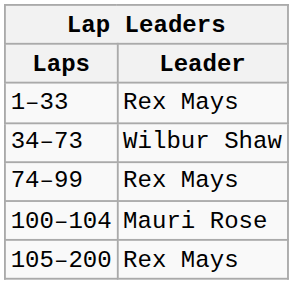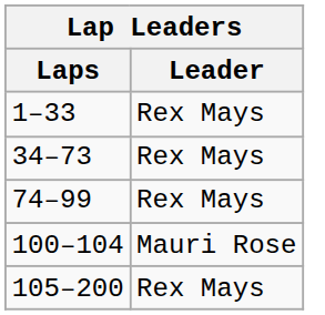 <table class="wikitable">
 <tr>
 <th colspan=2>Lap Leaders</th>
 </tr>
 <tr>
 <th>Laps</th>
 <th>Leader</th>
 </tr>
 <tr>
 <td>1–33</td>
 <td>Rex Mays</td>
 </tr>
 <tr>
 <td>34–73</td>
-<td>Wilbur Shaw</td>
+<td>Rex Mays</td>
 </tr>
 <tr>
 <td>74–99</td>
 <td>Rex Mays</td>
 </tr>
 <tr>
 <td>100–104</td>
 <td>Mauri Rose</td>
 </tr>
 <tr>
 <td>105–200</td>
 <td>Rex Mays</td>
 </tr>
 </table>
